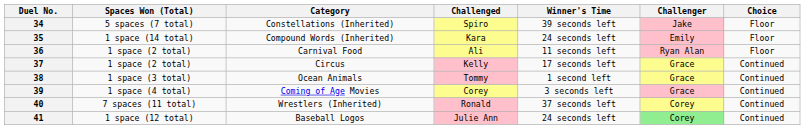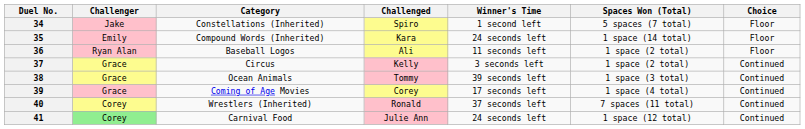 <table class="wikitable sortable mw-collapsible mw-collapsed" style="text-align:center; width:100%">
 <tr>
 <th scope="col">Duel No.</th>
-<th scope="col">Spaces Won (Total)</th>
+<th scope="col">Challenger</th>
 <th scope="col">Category</th>
 <th scope="col">Challenged</th>
 <th scope="col">Winner's Time</th>
-<th scope="col">Challenger</th>
+<th scope="col">Spaces Won (Total)</th>
 <th scope="col">Choice</th>
 </tr>
 <tr>
 <th>34</th>
-<td>5 spaces (7 total)</td>
+<td style="background:pink;">Jake</td>
 <td>Constellations (Inherited)</td>
 <td style="background:#fdfc8f;">Spiro</td>
-<td>39 seconds left</td>
-<td style="background:pink;">Jake</td>
+<td>1 second left</td>
+<td>5 spaces (7 total)</td>
 <td>Floor</td>
 </tr>
 <tr>
 <th>35</th>
-<td>1 space (14 total)</td>
+<td style="background:pink;">Emily</td>
 <td>Compound Words (Inherited)</td>
 <td style="background:#fdfc8f;">Kara</td>
 <td>24 seconds left</td>
-<td style="background:pink;">Emily</td>
+<td>1 space (14 total)</td>
 <td>Floor</td>
 </tr>
 <tr>
 <th>36</th>
-<td>1 space (2 total)</td>
-<td>Carnival Food</td>
+<td style="background:pink;">Ryan Alan</td>
+<td>Baseball Logos</td>
 <td style="background:#fdfc8f;">Ali</td>
 <td>11 seconds left</td>
-<td style="background:pink;">Ryan Alan</td>
+<td>1 space (2 total)</td>
 <td>Floor</td>
 </tr>
 <tr>
 <th>37</th>
-<td>1 space (2 total)</td>
+<td style="background:#fdfc8f;">Grace</td>
 <td>Circus</td>
 <td style="background:pink;">Kelly</td>
-<td>17 seconds left</td>
-<td style="background:#fdfc8f;">Grace</td>
+<td>3 seconds left</td>
+<td>1 space (2 total)</td>
 <td>Continued</td>
 </tr>
 <tr>
 <th>38</th>
-<td>1 space (3 total)</td>
+<td style="background:#fdfc8f;">Grace</td>
 <td>Ocean Animals</td>
 <td style="background:pink;">Tommy</td>
-<td>1 second left</td>
-<td style="background:#fdfc8f;">Grace</td>
+<td>39 seconds left</td>
+<td>1 space (3 total)</td>
 <td>Continued</td>
 </tr>
 <tr>
 <th>39</th>
-<td>1 space (4 total)</td>
+<td style="background:pink;">Grace</td>
 <td><a href='#'>Coming of Age</a> Movies</td>
 <td style="background:#fdfc8f;">Corey</td>
-<td>3 seconds left</td>
-<td style="background:pink;">Grace</td>
+<td>17 seconds left</td>
+<td>1 space (4 total)</td>
 <td>Continued</td>
 </tr>
 <tr>
 <th>40</th>
-<td>7 spaces (11 total)</td>
+<td style="background:#fdfc8f;">Corey</td>
 <td>Wrestlers (Inherited)</td>
 <td style="background:pink;">Ronald</td>
 <td>37 seconds left</td>
-<td style="background:#fdfc8f;">Corey</td>
+<td>7 spaces (11 total)</td>
 <td>Continued</td>
 </tr>
 <tr>
 <th>41</th>
-<td>1 space (12 total)</td>
-<td>Baseball Logos</td>
+<td style="background:lightgreen;">Corey</td>
+<td>Carnival Food</td>
 <td style="background:pink;">Julie Ann</td>
 <td>24 seconds left</td>
-<td style="background:lightgreen;">Corey</td>
+<td>1 space (12 total)</td>
 <td>Continued</td>
 </tr>
 </table>
